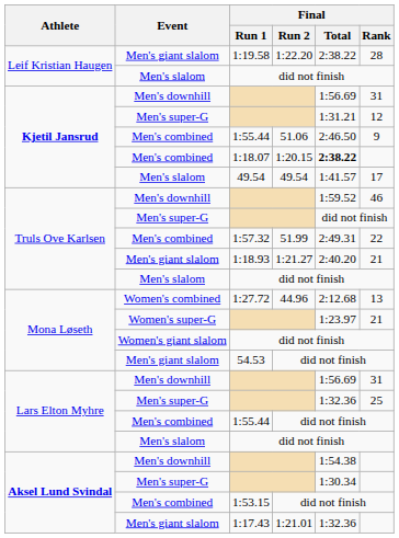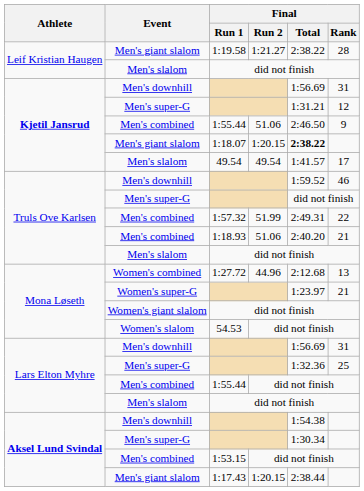 <table class=wikitable style="font-size:90%; text-align:center">
 <tr>
 <th rowspan="2">Athlete</th>
 <th rowspan="2">Event</th>
 <th colspan="4">Final</th>
 </tr>
 <tr>
 <th>Run 1</th>
 <th>Run 2</th>
 <th>Total</th>
 <th>Rank</th>
 </tr>
 <tr>
 <td rowspan=2><a href='#'>Leif Kristian Haugen</a></td>
 <td><a href='#'>Men's giant slalom</a></td>
 <td align="center">1:19.58</td>
-<td align="center">1:22.20</td>
+<td align="center">1:21.27</td>
 <td align="center">2:38.22</td>
 <td align="center">28</td>
 </tr>
 <tr>
 <td><a href='#'>Men's slalom</a></td>
 <td align="center" colspan="4">did not finish</td>
 </tr>
 <tr>
 <td rowspan=5><strong><a href='#'>Kjetil Jansrud</a></strong></td>
 <td><a href='#'>Men's downhill</a></td>
 <td align="center" colspan="2" bgcolor="wheat"></td>
 <td align="center">1:56.69</td>
 <td align="center">31</td>
 </tr>
 <tr>
 <td><a href='#'>Men's super-G</a></td>
 <td align="center" colspan="2" bgcolor="wheat"></td>
 <td align="center">1:31.21</td>
 <td align="center">12</td>
 </tr>
 <tr>
 <td><a href='#'>Men's combined</a></td>
 <td align="center">1:55.44</td>
 <td align="center">51.06</td>
 <td align="center">2:46.50</td>
 <td align="center">9</td>
 </tr>
 <tr>
-<td><a href='#'>Men's combined</a></td>
+<td><a href='#'>Men's giant slalom</a></td>
 <td align="center">1:18.07</td>
 <td align="center">1:20.15</td>
 <td align="center"><strong>2:38.22</strong></td>
 <td align="center"></td>
 </tr>
 <tr>
 <td><a href='#'>Men's slalom</a></td>
 <td align="center">49.54</td>
 <td align="center">49.54</td>
 <td align="center">1:41.57</td>
 <td align="center">17</td>
 </tr>
 <tr>
 <td rowspan=5><a href='#'>Truls Ove Karlsen</a></td>
 <td><a href='#'>Men's downhill</a></td>
 <td align="center" colspan="2" bgcolor="wheat"></td>
 <td align="center">1:59.52</td>
 <td align="center">46</td>
 </tr>
 <tr>
 <td><a href='#'>Men's super-G</a></td>
 <td align="center" colspan="2" bgcolor="wheat"></td>
 <td align="center" colspan="2">did not finish</td>
 </tr>
 <tr>
 <td><a href='#'>Men's combined</a></td>
 <td align="center">1:57.32</td>
 <td align="center">51.99</td>
 <td align="center">2:49.31</td>
 <td align="center">22</td>
 </tr>
 <tr>
-<td><a href='#'>Men's giant slalom</a></td>
+<td><a href='#'>Men's combined</a></td>
 <td align="center">1:18.93</td>
-<td align="center">1:21.27</td>
+<td align="center">51.06</td>
 <td align="center">2:40.20</td>
 <td align="center">21</td>
 </tr>
 <tr>
 <td><a href='#'>Men's slalom</a></td>
 <td align="center" colspan="4">did not finish</td>
 </tr>
 <tr>
 <td rowspan=4><a href='#'>Mona Løseth</a></td>
 <td><a href='#'>Women's combined</a></td>
 <td align="center">1:27.72</td>
 <td align="center">44.96</td>
 <td align="center">2:12.68</td>
 <td align="center">13</td>
 </tr>
 <tr>
 <td><a href='#'>Women's super-G</a></td>
 <td align="center" colspan="2" bgcolor="wheat"></td>
 <td align="center">1:23.97</td>
 <td align="center">21</td>
 </tr>
 <tr>
 <td><a href='#'>Women's giant slalom</a></td>
 <td align="center" colspan="4">did not finish</td>
 </tr>
 <tr>
-<td><a href='#'>Men's giant slalom</a></td>
+<td><a href='#'>Women's slalom</a></td>
 <td align="center">54.53</td>
 <td align="center" colspan="3">did not finish</td>
 </tr>
 <tr>
 <td rowspan=4><a href='#'>Lars Elton Myhre</a></td>
 <td><a href='#'>Men's downhill</a></td>
 <td align="center" colspan="2" bgcolor="wheat"></td>
 <td align="center">1:56.69</td>
 <td align="center">31</td>
 </tr>
 <tr>
 <td><a href='#'>Men's super-G</a></td>
 <td align="center" colspan="2" bgcolor="wheat"></td>
 <td align="center">1:32.36</td>
 <td align="center">25</td>
 </tr>
 <tr>
 <td><a href='#'>Men's combined</a></td>
 <td align="center">1:55.44</td>
 <td align="center" colspan="3">did not finish</td>
 </tr>
 <tr>
 <td><a href='#'>Men's slalom</a></td>
 <td align="center" colspan="4">did not finish</td>
 </tr>
 <tr>
 <td rowspan=4><strong><a href='#'>Aksel Lund Svindal</a></strong></td>
 <td><a href='#'>Men's downhill</a></td>
 <td align="center" colspan="2" bgcolor="wheat"></td>
 <td align="center">1:54.38</td>
 <td align="center"></td>
 </tr>
 <tr>
 <td><a href='#'>Men's super-G</a></td>
 <td align="center" colspan="2" bgcolor="wheat"></td>
 <td align="center">1:30.34</td>
 <td align="center"></td>
 </tr>
 <tr>
 <td><a href='#'>Men's combined</a></td>
 <td align="center">1:53.15</td>
 <td align="center" colspan="3">did not finish</td>
 </tr>
 <tr>
 <td><a href='#'>Men's giant slalom</a></td>
 <td align="center">1:17.43</td>
-<td align="center">1:21.01</td>
-<td align="center">1:32.36</td>
+<td align="center">1:20.15</td>
+<td align="center">2:38.44</td>
 <td align="center"></td>
 </tr>
 </table>
